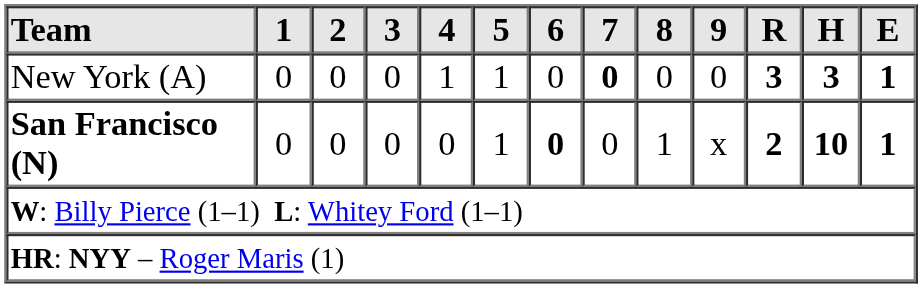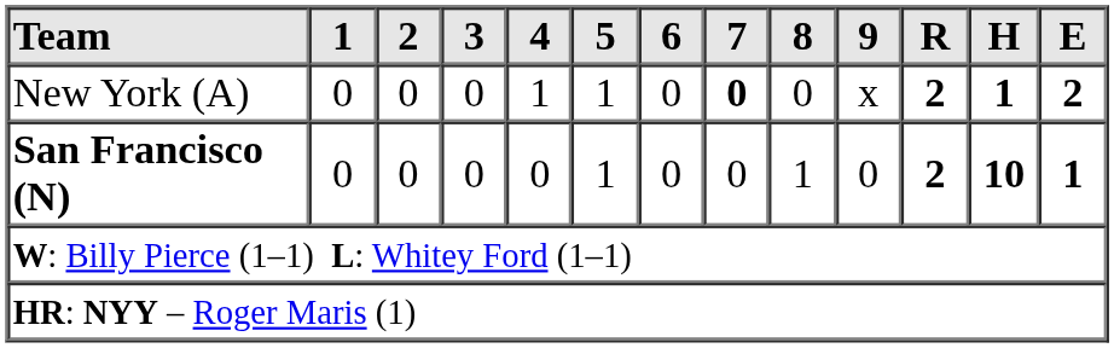 <table border=1 cellspacing=0 width=425 style="margin-left:3em;">
 <tr style="text-align:center; background-color:#e6e6e6;">
 <th align=left width=125>Team</th>
 <th width=25>1</th>
 <th width=25>2</th>
 <th width=25>3</th>
 <th width=25>4</th>
 <th width=25>5</th>
 <th width=25>6</th>
 <th width=25>7</th>
 <th width=25>8</th>
 <th width=25>9</th>
 <th width=25>R</th>
 <th width=25>H</th>
 <th width=25>E</th>
 </tr>
 <tr style="text-align:center;">
 <td align=left>New York (A)</td>
 <td>0</td>
 <td>0</td>
 <td>0</td>
 <td>1</td>
 <td>1</td>
 <td>0</td>
 <td><strong>0</strong></td>
 <td>0</td>
-<td>0</td>
-<td><strong>3</strong></td>
-<td><strong>3</strong></td>
+<td>x</td>
+<td><strong>2</strong></td>
 <td><strong>1</strong></td>
+<td><strong>2</strong></td>
 </tr>
 <tr style="text-align:center;">
 <td align=left><strong>San Francisco (N)</strong></td>
 <td>0</td>
 <td>0</td>
 <td>0</td>
 <td>0</td>
 <td>1</td>
-<td><strong>0</strong></td>
+<td>0</td>
 <td>0</td>
 <td>1</td>
-<td>x</td>
+<td>0</td>
 <td><strong>2</strong></td>
 <td><strong>10</strong></td>
 <td><strong>1</strong></td>
 </tr>
 <tr style="text-align:left;">
 <td colspan=13><small><strong>W</strong>: <a href='#'>Billy Pierce</a> (1–1)  <strong>L</strong>: <a href='#'>Whitey Ford</a> (1–1)</small></td>
 </tr>
 <tr style="text-align:left;">
 <td colspan=13><small><strong>HR</strong>: <strong>NYY</strong> – <a href='#'>Roger Maris</a> (1) </small></td>
 </tr>
 </table>
